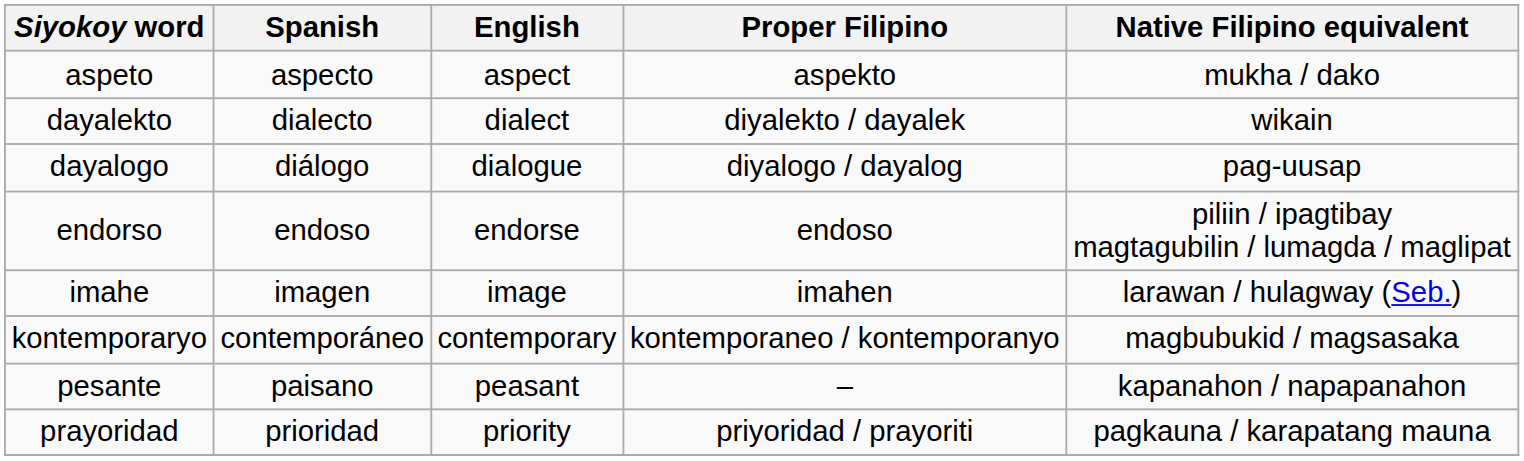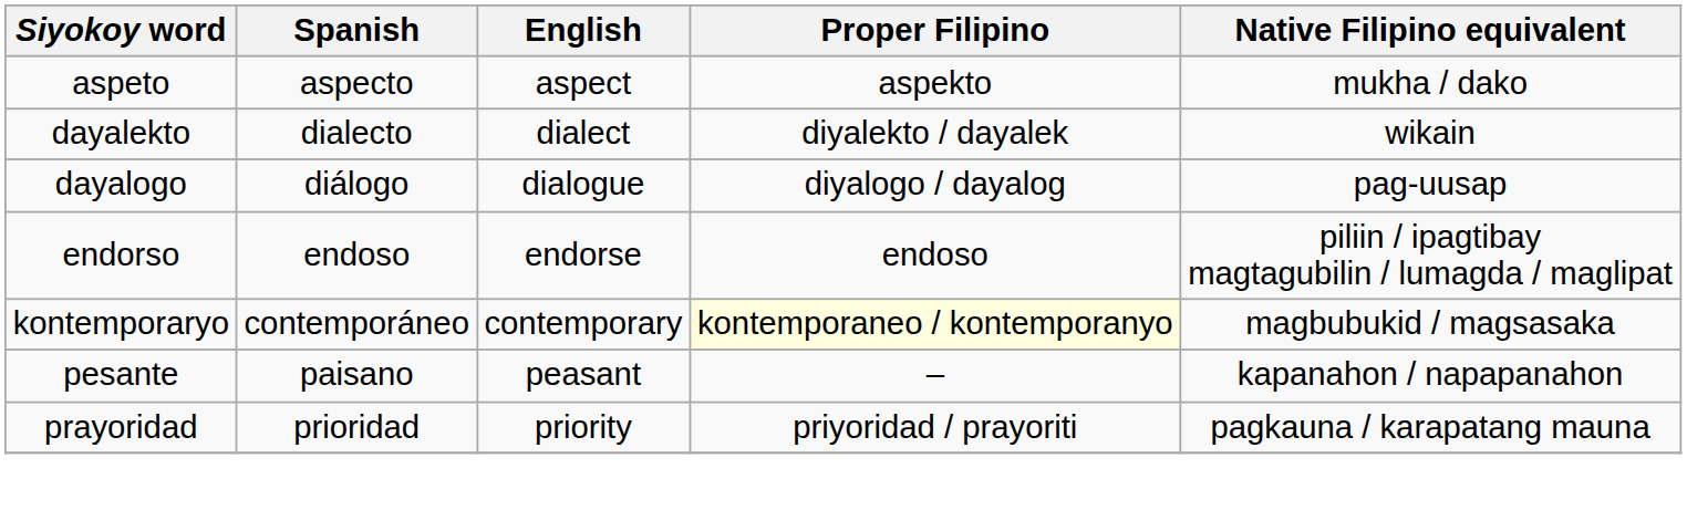 <table class="wikitable sortable" style="text-align: center;">
 <tr>
 <th><em>Siyokoy</em> word </th>
 <th>Spanish</th>
 <th>English</th>
 <th>Proper Filipino </th>
 <th>Native Filipino equivalent</th>
 </tr>
 <tr>
 <td>aspeto</td>
 <td>aspecto</td>
 <td>aspect</td>
 <td>aspekto</td>
 <td>mukha / dako</td>
 </tr>
 <tr>
 <td>dayalekto</td>
 <td>dialecto</td>
 <td>dialect</td>
 <td>diyalekto / dayalek</td>
 <td>wikain</td>
 </tr>
 <tr>
 <td>dayalogo</td>
 <td>diálogo</td>
 <td>dialogue</td>
 <td>diyalogo / dayalog</td>
 <td>pag-uusap</td>
 </tr>
 <tr>
 <td>endorso</td>
 <td>endoso</td>
 <td>endorse</td>
 <td>endoso</td>
 <td>piliin / ipagtibay<br>magtagubilin / lumagda / maglipat</td>
 </tr>
 <tr>
-<td>imahe</td>
-<td>imagen</td>
-<td>image</td>
-<td>imahen</td>
-<td>larawan / hulagway (<a href='#'>Seb.</a>)</td>
-</tr>
-<tr>
 <td>kontemporaryo</td>
 <td>contemporáneo</td>
 <td>contemporary</td>
-<td>kontemporaneo / kontemporanyo</td>
+<td style="background: lightyellow;">kontemporaneo / kontemporanyo</td>
 <td>magbubukid / magsasaka</td>
 </tr>
 <tr>
 <td>pesante</td>
 <td>paisano</td>
 <td>peasant</td>
 <td>–</td>
 <td>kapanahon / napapanahon</td>
 </tr>
 <tr>
 <td>prayoridad</td>
 <td>prioridad</td>
 <td>priority</td>
 <td>priyoridad / prayoriti</td>
 <td>pagkauna / karapatang mauna</td>
 </tr>
 <tr>
 </tr>
 </table>
